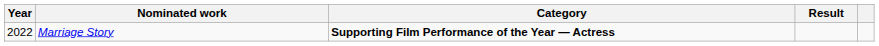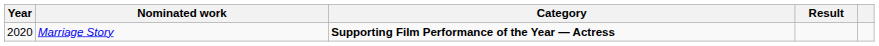 <table class="wikitable sortable">
 <tr>
 <th scope="col" style="width:1em;">Year</th>
 <th scope="col" style="width:25em;">Nominated work</th>
 <th scope="col" style="width:40em;">Category</th>
 <th scope="col" style="width:5em;">Result</th>
 <th scope="col" style="width:1em;"class="unsortable"></th>
 </tr>
 <tr>
-<td>2022</td>
+<td>2020</td>
 <td><em><a href='#'>Marriage Story</a></em></td>
 <td><strong>Supporting Film Performance of the Year — Actress</strong></td>
 <td></td>
 <td></td>
 </tr>
 </table>
